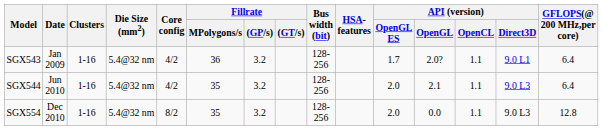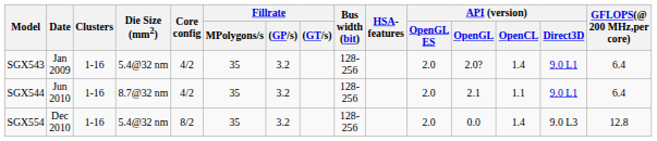 <table class="wikitable" style="text-align: center;">
 <tr>
 <th rowspan=2>Model</th>
 <th rowspan=2>Date</th>
 <th rowspan=2>Clusters</th>
 <th rowspan=2>Die Size (mm<sup>2</sup>)</th>
 <th rowspan=2>Core config</th>
 <th colspan=3><a href='#'>Fillrate</a></th>
 <th rowspan=2>Bus width<br>(<a href='#'>bit</a>)</th>
 <th rowspan=2><a href='#'>HSA</a>-features</th>
 <th colspan=4><a href='#'>API</a> (version)</th>
 <th rowspan="2"><a href='#'>GFLOPS</a>(@ 200 MHz,per core)</th>
 </tr>
 <tr>
 <th>MPolygons/s</th>
 <th>(<a href='#'>GP</a>/s)</th>
 <th>(<a href='#'>GT</a>/s)</th>
 <th><a href='#'>OpenGL ES</a></th>
 <th><a href='#'>OpenGL</a></th>
 <th><a href='#'>OpenCL</a></th>
 <th><a href='#'>Direct3D</a></th>
 </tr>
 <tr>
 <td>SGX543</td>
 <td>Jan 2009</td>
 <td>1-16</td>
 <td>5.4@32 nm</td>
 <td>4/2</td>
-<td>36</td>
+<td>35</td>
 <td>3.2</td>
 <td></td>
 <td>128-256</td>
 <td></td>
-<td>1.7</td>
+<td>2.0</td>
 <td>2.0?</td>
-<td>1.1</td>
+<td>1.4</td>
 <td><a href='#'>9.0 L1</a></td>
 <td>6.4</td>
 </tr>
 <tr>
 <td>SGX544</td>
 <td>Jun 2010</td>
 <td>1-16</td>
-<td>5.4@32 nm</td>
+<td>8.7@32 nm</td>
 <td>4/2</td>
 <td>35</td>
 <td>3.2</td>
 <td></td>
 <td>128-256</td>
 <td></td>
 <td>2.0</td>
 <td>2.1</td>
 <td>1.1</td>
-<td><a href='#'>9.0 L3</a></td>
+<td><a href='#'>9.0 L1</a></td>
 <td>6.4</td>
 </tr>
 <tr>
 <td>SGX554</td>
 <td>Dec 2010</td>
 <td>1-16</td>
 <td>5.4@32 nm</td>
 <td>8/2</td>
 <td>35</td>
 <td>3.2</td>
 <td></td>
 <td>128-256</td>
 <td></td>
 <td>2.0</td>
 <td>0.0</td>
-<td>1.1</td>
+<td>1.4</td>
 <td>9.0 L3</td>
 <td>12.8</td>
 </tr>
 </table>
